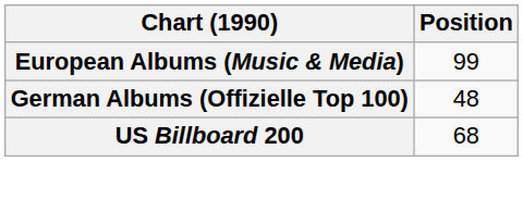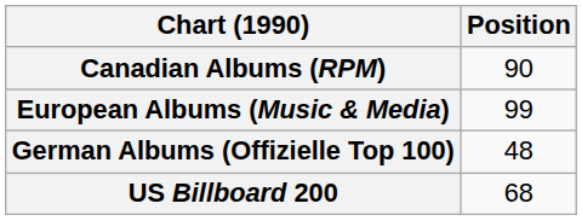 <table class="wikitable sortable plainrowheaders">
 <tr>
 <th scope="col">Chart (1990)</th>
 <th scope="col">Position</th>
+</tr>
+<tr>
+<th scope="row">Canadian Albums (<em>RPM</em>)</th>
+<td align="center">90</td>
 </tr>
 <tr>
 <th scope="row">European Albums (<em>Music & Media</em>)</th>
 <td align="center">99</td>
 </tr>
 <tr>
 <th scope="row">German Albums (Offizielle Top 100)</th>
 <td align="center">48</td>
 </tr>
 <tr>
 <th scope="row">US <em>Billboard</em> 200</th>
 <td align=center>68</td>
 </tr>
 </table>
